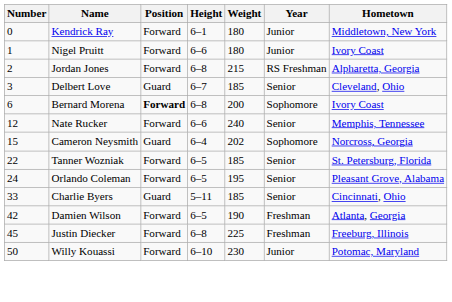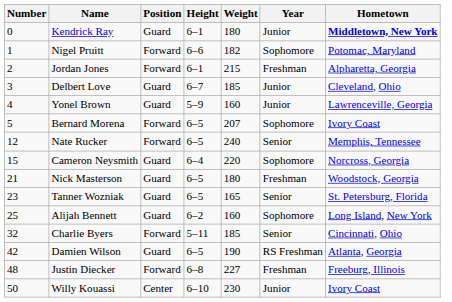 <table class="wikitable" style="font-size: 95%;">
 <tr>
 <th>Number</th>
 <th>Name</th>
 <th>Position</th>
 <th>Height</th>
 <th>Weight</th>
 <th>Year</th>
 <th>Hometown</th>
 </tr>
 <tr>
 <td>0</td>
 <td><a href='#'>Kendrick Ray</a></td>
-<td>Forward</td>
+<td>Guard</td>
 <td>6–1</td>
 <td>180</td>
 <td>Junior</td>
-<td><a href='#'>Middletown, New York</a></td>
+<td><strong><a href='#'>Middletown, New York</a></strong></td>
 </tr>
 <tr>
 <td>1</td>
 <td>Nigel Pruitt</td>
 <td>Forward</td>
 <td>6–6</td>
-<td>180</td>
-<td>Junior</td>
-<td><a href='#'>Ivory Coast</a></td>
+<td>182</td>
+<td>Sophomore</td>
+<td><a href='#'>Potomac, Maryland</a></td>
 </tr>
 <tr>
 <td>2</td>
 <td>Jordan Jones</td>
 <td>Forward</td>
-<td>6–8</td>
+<td>6–1</td>
 <td>215</td>
-<td>RS Freshman</td>
+<td>Freshman</td>
 <td><a href='#'>Alpharetta, Georgia</a></td>
 </tr>
 <tr>
 <td>3</td>
 <td>Delbert Love</td>
 <td>Guard</td>
 <td>6–7</td>
 <td>185</td>
-<td>Senior</td>
+<td>Junior</td>
 <td><a href='#'>Cleveland</a>, <a href='#'>Ohio</a></td>
 </tr>
 <tr>
-<td>6</td>
+<td>4</td>
+<td>Yonel Brown</td>
+<td>Guard</td>
+<td>5–9</td>
+<td>160</td>
+<td>Junior</td>
+<td><a href='#'>Lawrenceville, Georgia</a></td>
+</tr>
+<tr>
+<td>5</td>
 <td>Bernard Morena</td>
-<td><strong>Forward</strong></td>
-<td>6–8</td>
-<td>200</td>
+<td>Forward</td>
+<td>6–5</td>
+<td>207</td>
 <td>Sophomore</td>
 <td><a href='#'>Ivory Coast</a></td>
 </tr>
 <tr>
 <td>12</td>
 <td>Nate Rucker</td>
 <td>Forward</td>
-<td>6–6</td>
+<td>6–5</td>
 <td>240</td>
 <td>Senior</td>
 <td><a href='#'>Memphis, Tennessee</a></td>
 </tr>
 <tr>
 <td>15</td>
 <td>Cameron Neysmith</td>
 <td>Guard</td>
 <td>6–4</td>
-<td>202</td>
+<td>220</td>
 <td>Sophomore</td>
 <td><a href='#'>Norcross, Georgia</a></td>
 </tr>
 <tr>
-<td>22</td>
+<td>21</td>
+<td>Nick Masterson</td>
+<td>Guard</td>
+<td>6–5</td>
+<td>180</td>
+<td>Freshman</td>
+<td><a href='#'>Woodstock, Georgia</a></td>
+</tr>
+<tr>
+<td>23</td>
 <td>Tanner Wozniak</td>
-<td>Forward</td>
+<td>Guard</td>
 <td>6–5</td>
-<td>185</td>
+<td>165</td>
 <td>Senior</td>
 <td><a href='#'>St. Petersburg, Florida</a></td>
 </tr>
 <tr>
-<td>24</td>
-<td>Orlando Coleman</td>
-<td>Forward</td>
-<td>6–5</td>
-<td>195</td>
-<td>Senior</td>
-<td><a href='#'>Pleasant Grove, Alabama</a></td>
+<td>25</td>
+<td>Alijah Bennett</td>
+<td>Guard</td>
+<td>6–2</td>
+<td>160</td>
+<td>Sophomore</td>
+<td><a href='#'>Long Island</a>, <a href='#'>New York</a></td>
 </tr>
 <tr>
-<td>33</td>
+<td>32</td>
 <td>Charlie Byers</td>
-<td>Guard</td>
+<td>Forward</td>
 <td>5–11</td>
 <td>185</td>
 <td>Senior</td>
 <td><a href='#'>Cincinnati</a>, <a href='#'>Ohio</a></td>
 </tr>
 <tr>
 <td>42</td>
 <td>Damien Wilson</td>
-<td>Forward</td>
+<td>Guard</td>
 <td>6–5</td>
 <td>190</td>
-<td>Freshman</td>
+<td>RS Freshman</td>
 <td><a href='#'>Atlanta</a>, <a href='#'>Georgia</a></td>
 </tr>
 <tr>
-<td>45</td>
+<td>48</td>
 <td>Justin Diecker</td>
 <td>Forward</td>
 <td>6–8</td>
-<td>225</td>
+<td>227</td>
 <td>Freshman</td>
 <td><a href='#'>Freeburg, Illinois</a></td>
 </tr>
 <tr>
 <td>50</td>
 <td>Willy Kouassi</td>
-<td>Forward</td>
+<td>Center</td>
 <td>6–10</td>
 <td>230</td>
 <td>Junior</td>
-<td><a href='#'>Potomac, Maryland</a></td>
+<td><a href='#'>Ivory Coast</a></td>
 </tr>
 </table>
